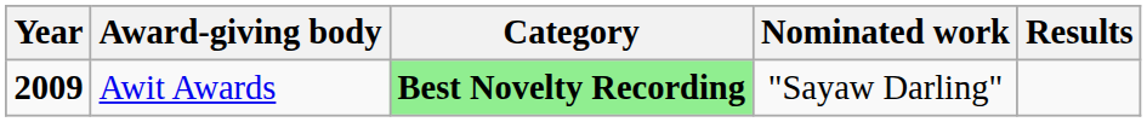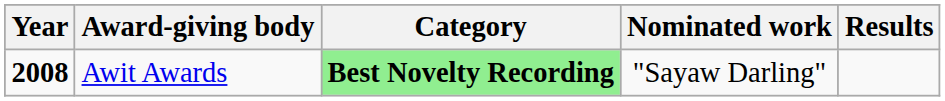 <table class="wikitable">
 <tr>
 <th>Year</th>
 <th>Award-giving body</th>
 <th>Category</th>
 <th>Nominated work</th>
 <th>Results</th>
 </tr>
 <tr>
-<td><strong>2009</strong></td>
+<td><strong>2008</strong></td>
 <td><a href='#'>Awit Awards</a></td>
 <td style="background: lightgreen;"><strong>Best Novelty Recording</strong></td>
 <td align=center>"Sayaw Darling"</td>
 <td></td>
 </tr>
 </table>
